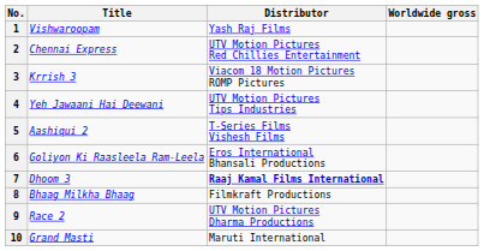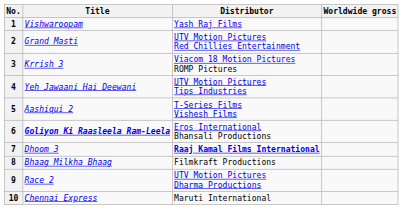 <table class="wikitable">
 <tr>
 <th>No.</th>
 <th>Title</th>
 <th>Distributor</th>
 <th>Worldwide gross</th>
 </tr>
 <tr>
 <th>1</th>
 <td><em><a href='#'>Vishwaroopam</a></em></td>
 <td><a href='#'>Yash Raj Films</a></td>
 <td></td>
 </tr>
 <tr>
 <th>2</th>
-<td><em><a href='#'>Chennai Express</a></em></td>
+<td><em><a href='#'>Grand Masti</a></em></td>
 <td><a href='#'>UTV Motion Pictures</a><br><a href='#'>Red Chillies Entertainment</a></td>
 <td></td>
 </tr>
 <tr>
 <th>3</th>
 <td><em><a href='#'>Krrish 3</a></em></td>
 <td><a href='#'>Viacom 18 Motion Pictures</a><br>ROMP Pictures</td>
 <td></td>
 </tr>
 <tr>
 <th>4</th>
 <td><em><a href='#'>Yeh Jawaani Hai Deewani</a></em></td>
 <td><a href='#'>UTV Motion Pictures</a><br><a href='#'>Tips Industries</a></td>
 <td></td>
 </tr>
 <tr>
 <th>5</th>
 <td><em><a href='#'>Aashiqui 2</a></em></td>
 <td><a href='#'>T-Series Films</a><br><a href='#'>Vishesh Films</a></td>
 <td></td>
 </tr>
 <tr>
 <th>6</th>
-<td><em><a href='#'>Goliyon Ki Raasleela Ram-Leela</a></em></td>
+<td><strong><em><a href='#'>Goliyon Ki Raasleela Ram-Leela</a></em></strong></td>
 <td><a href='#'>Eros International</a><br>Bhansali Productions</td>
 <td></td>
 </tr>
 <tr>
 <th>7</th>
 <td><em><a href='#'>Dhoom 3</a></em></td>
 <td><strong><a href='#'>Raaj Kamal Films International</a></strong></td>
 <td></td>
 </tr>
 <tr>
 <th>8</th>
 <td><em><a href='#'>Bhaag Milkha Bhaag</a></em></td>
 <td>Filmkraft Productions</td>
 <td></td>
 </tr>
 <tr>
 <th>9</th>
 <td><em><a href='#'>Race 2</a></em></td>
 <td><a href='#'>UTV Motion Pictures</a><br><a href='#'>Dharma Productions</a></td>
 <td></td>
 </tr>
 <tr>
 <th>10</th>
-<td><em><a href='#'>Grand Masti</a></em></td>
+<td><em><a href='#'>Chennai Express</a></em></td>
 <td>Maruti International</td>
 <td></td>
 </tr>
 </table>
